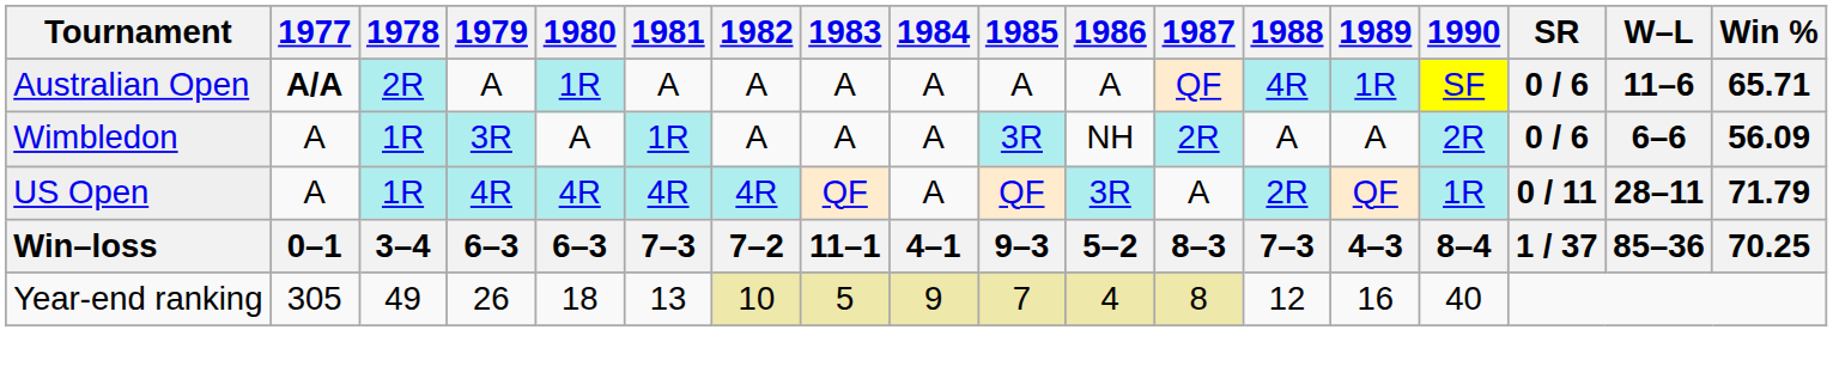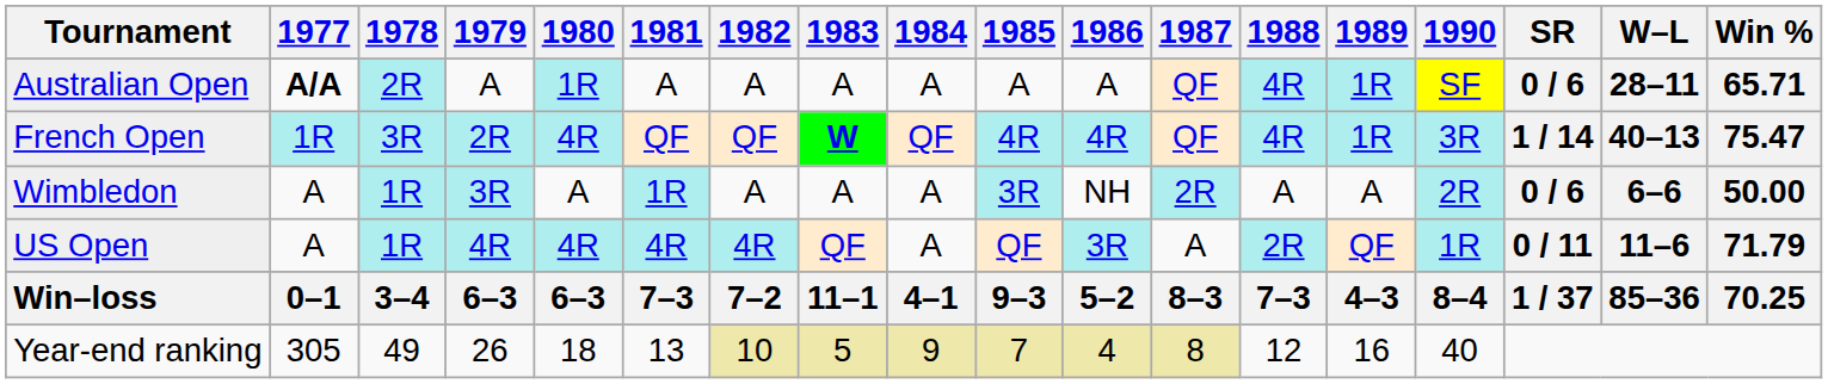 <table class=wikitable style=text-align:center;font-size:97%>
 <tr>
 <th>Tournament</th>
 <th><a href='#'>1977</a></th>
 <th><a href='#'>1978</a></th>
 <th><a href='#'>1979</a></th>
 <th><a href='#'>1980</a></th>
 <th><a href='#'>1981</a></th>
 <th><a href='#'>1982</a></th>
 <th><a href='#'>1983</a></th>
 <th><a href='#'>1984</a></th>
 <th><a href='#'>1985</a></th>
 <th><a href='#'>1986</a></th>
 <th><a href='#'>1987</a></th>
 <th><a href='#'>1988</a></th>
 <th><a href='#'>1989</a></th>
 <th><a href='#'>1990</a></th>
 <th>SR</th>
 <th>W–L</th>
 <th>Win %</th>
 </tr>
 <tr>
 <td bgcolor=#efefef align=left><a href='#'>Australian Open</a></td>
 <td><strong>A/A</strong></td>
 <td bgcolor=#afeeee><a href='#'>2R</a></td>
 <td>A</td>
 <td bgcolor=#afeeee><a href='#'>1R</a></td>
 <td>A</td>
 <td>A</td>
 <td>A</td>
 <td>A</td>
 <td>A</td>
 <td>A</td>
 <td bgcolor=#ffebcd><a href='#'>QF</a></td>
 <td bgcolor=#afeeee><a href='#'>4R</a></td>
 <td bgcolor=#afeeee><a href='#'>1R</a></td>
 <td bgcolor=yellow><a href='#'>SF</a></td>
 <th>0 / 6</th>
-<th>11–6</th>
+<th>28–11</th>
 <th>65.71</th>
+</tr>
+<tr>
+<td bgcolor=#efefef align=left><a href='#'>French Open</a></td>
+<td bgcolor=#afeeee><a href='#'>1R</a></td>
+<td bgcolor=#afeeee><a href='#'>3R</a></td>
+<td bgcolor=#afeeee><a href='#'>2R</a></td>
+<td bgcolor=#afeeee><a href='#'>4R</a></td>
+<td bgcolor=#ffebcd><a href='#'>QF</a></td>
+<td bgcolor=#ffebcd><a href='#'>QF</a></td>
+<td bgcolor=lime><a href='#'><strong>W</strong></a></td>
+<td bgcolor=#ffebcd><a href='#'>QF</a></td>
+<td bgcolor=#afeeee><a href='#'>4R</a></td>
+<td bgcolor=#afeeee><a href='#'>4R</a></td>
+<td bgcolor=#ffebcd><a href='#'>QF</a></td>
+<td bgcolor=#afeeee><a href='#'>4R</a></td>
+<td bgcolor=#afeeee><a href='#'>1R</a></td>
+<td bgcolor=#afeeee><a href='#'>3R</a></td>
+<th>1 / 14</th>
+<th>40–13</th>
+<th>75.47</th>
 </tr>
 <tr>
 <td bgcolor=#efefef align=left><a href='#'>Wimbledon</a></td>
 <td>A</td>
 <td bgcolor=#afeeee><a href='#'>1R</a></td>
 <td bgcolor=#afeeee><a href='#'>3R</a></td>
 <td>A</td>
 <td bgcolor=#afeeee><a href='#'>1R</a></td>
 <td>A</td>
 <td>A</td>
 <td>A</td>
 <td bgcolor=#afeeee><a href='#'>3R</a></td>
 <td>NH</td>
 <td bgcolor=#afeeee><a href='#'>2R</a></td>
 <td>A</td>
 <td>A</td>
 <td bgcolor=#afeeee><a href='#'>2R</a></td>
 <th>0 / 6</th>
 <th>6–6</th>
-<th>56.09</th>
+<th>50.00</th>
 </tr>
 <tr>
 <td bgcolor=#efefef align=left><a href='#'>US Open</a></td>
 <td>A</td>
 <td bgcolor=#afeeee><a href='#'>1R</a></td>
 <td bgcolor=#afeeee><a href='#'>4R</a></td>
 <td bgcolor=#afeeee><a href='#'>4R</a></td>
 <td bgcolor=#afeeee><a href='#'>4R</a></td>
 <td bgcolor=#afeeee><a href='#'>4R</a></td>
 <td bgcolor=#ffebcd><a href='#'>QF</a></td>
 <td>A</td>
 <td bgcolor=#ffebcd><a href='#'>QF</a></td>
 <td bgcolor=#afeeee><a href='#'>3R</a></td>
 <td>A</td>
 <td bgcolor=#afeeee><a href='#'>2R</a></td>
 <td bgcolor=#ffebcd><a href='#'>QF</a></td>
 <td bgcolor=#afeeee><a href='#'>1R</a></td>
 <th>0 / 11</th>
-<th>28–11</th>
+<th>11–6</th>
 <th>71.79</th>
 </tr>
 <tr>
 <th style=text-align:left>Win–loss</th>
 <th>0–1</th>
 <th>3–4</th>
 <th>6–3</th>
 <th>6–3</th>
 <th>7–3</th>
 <th>7–2</th>
 <th>11–1</th>
 <th>4–1</th>
 <th>9–3</th>
 <th>5–2</th>
 <th>8–3</th>
 <th>7–3</th>
 <th>4–3</th>
 <th>8–4</th>
 <th>1 / 37</th>
 <th>85–36</th>
 <th>70.25</th>
 </tr>
 <tr>
 <td align=left>Year-end ranking</td>
 <td>305</td>
 <td>49</td>
 <td>26</td>
 <td>18</td>
 <td>13</td>
 <td bgcolor=EEE8AA>10</td>
 <td bgcolor=EEE8AA>5</td>
 <td bgcolor=EEE8AA>9</td>
 <td bgcolor=EEE8AA>7</td>
 <td bgcolor=EEE8AA>4</td>
 <td bgcolor=EEE8AA>8</td>
 <td>12</td>
 <td>16</td>
 <td>40</td>
 </tr>
 </table>
